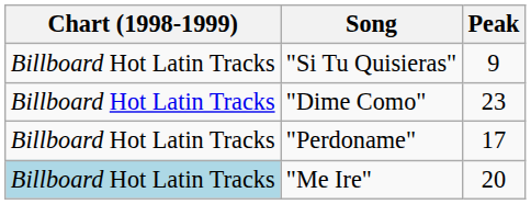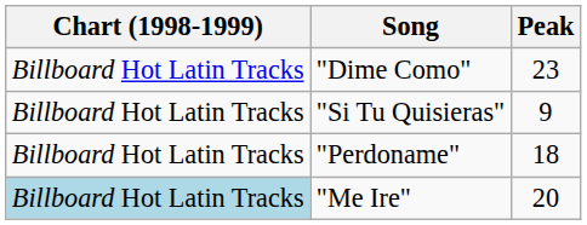 <table class="wikitable">
 <tr>
 <th>Chart (1998-1999)</th>
 <th>Song</th>
 <th>Peak</th>
-</tr>
-<tr>
-<td><em>Billboard</em> Hot Latin Tracks</td>
-<td>"Si Tu Quisieras"</td>
-<td align="center">9</td>
 </tr>
 <tr>
 <td><em>Billboard</em> <a href='#'>Hot Latin Tracks</a></td>
 <td>"Dime Como"</td>
 <td align="center">23</td>
 </tr>
 <tr>
 <td><em>Billboard</em> Hot Latin Tracks</td>
+<td>"Si Tu Quisieras"</td>
+<td align="center">9</td>
+</tr>
+<tr>
+<td><em>Billboard</em> Hot Latin Tracks</td>
 <td>"Perdoname"</td>
-<td align="center">17</td>
+<td align="center">18</td>
 </tr>
 <tr>
 <td style="background: lightblue;"><em>Billboard</em> Hot Latin Tracks</td>
 <td>"Me Ire"</td>
 <td align="center">20</td>
 </tr>
 </table>
